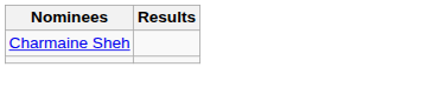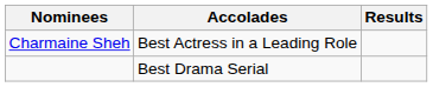 <table class="wikitable">
 <tr>
 <th>Nominees</th>
+<th>Accolades</th>
 <th>Results</th>
 </tr>
 <tr>
 <td><a href='#'>Charmaine Sheh</a></td>
+<td>Best Actress in a Leading Role</td>
 <td></td>
 </tr>
 <tr>
 <td></td>
+<td>Best Drama Serial</td>
 <td></td>
 </tr>
 </table>
